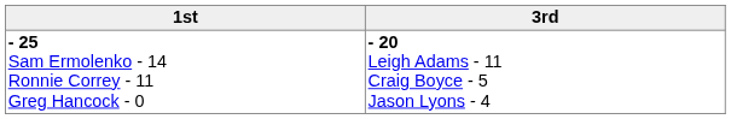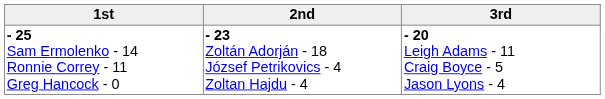 <table border="1" cellpadding="2" cellspacing="0"  style="width:75%; border-collapse:collapse;">
 <tr style="text-align:left; background:#efefef;">
 <th width=15% align=center >1st</th>
+<th width=15% align=center >2nd</th>
 <th width=15% align=center >3rd</th>
 </tr>
 <tr align=left>
 <td valign=top align=left ><strong> - 25</strong><br><a href='#'>Sam Ermolenko</a> - 14<br><a href='#'>Ronnie Correy</a> - 11<br><a href='#'>Greg Hancock</a> - 0</td>
+<td valign=top align=left ><strong> - 23</strong><br><a href='#'>Zoltán Adorján</a> - 18<br><a href='#'>József Petrikovics</a> - 4<br><a href='#'>Zoltan Hajdu</a> - 4</td>
 <td valign=top align=left ><strong> - 20</strong><br><a href='#'>Leigh Adams</a> - 11<br><a href='#'>Craig Boyce</a> - 5<br><a href='#'>Jason Lyons</a> - 4</td>
 </tr>
 </table>
